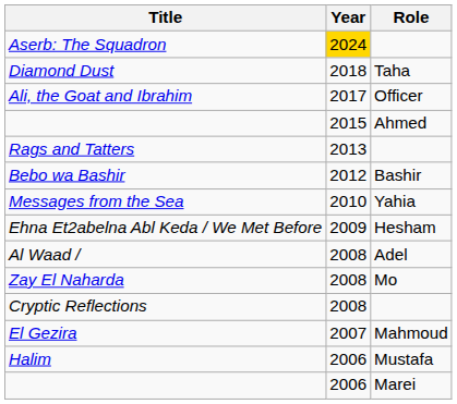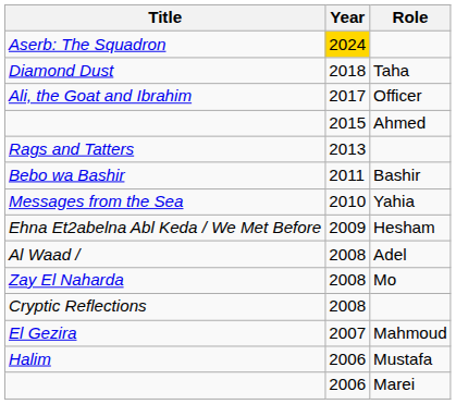 <table class="wikitable">
 <tr>
 <th> Title</th>
 <th>Year</th>
 <th>Role</th>
 </tr>
 <tr>
 <td><em><a href='#'>Aserb: The Squadron</a></em></td>
 <td style="background: gold;">2024</td>
 <td></td>
 </tr>
 <tr>
 <td><em><a href='#'>Diamond Dust</a></em></td>
 <td>2018</td>
 <td>Taha</td>
 </tr>
 <tr>
 <td><em><a href='#'>Ali, the Goat and Ibrahim</a></em></td>
 <td>2017</td>
 <td>Officer</td>
 </tr>
 <tr>
 <td></td>
 <td>2015</td>
 <td>Ahmed</td>
 </tr>
 <tr>
 <td><em><a href='#'>Rags and Tatters</a></em></td>
 <td>2013</td>
 <td></td>
 </tr>
 <tr>
 <td><a href='#'><em>Bebo wa Bashir</em></a></td>
-<td>2012</td>
+<td>2011</td>
 <td>Bashir</td>
 </tr>
 <tr>
 <td><em><a href='#'>Messages from the Sea</a></em></td>
 <td>2010</td>
 <td>Yahia</td>
 </tr>
 <tr>
 <td><em>Ehna Et2abelna Abl Keda / We Met Before</em></td>
 <td>2009</td>
 <td>Hesham</td>
 </tr>
 <tr>
 <td><em>Al Waad / </em></td>
 <td>2008</td>
 <td>Adel</td>
 </tr>
 <tr>
 <td><em><a href='#'>Zay El Naharda</a></em></td>
 <td>2008</td>
 <td>Mo</td>
 </tr>
 <tr>
 <td><em>Cryptic Reflections</em></td>
 <td>2008</td>
 <td></td>
 </tr>
 <tr>
 <td><a href='#'><em>El Gezira</em></a></td>
 <td>2007</td>
 <td>Mahmoud</td>
 </tr>
 <tr>
 <td><a href='#'><em>Halim</em></a></td>
 <td>2006</td>
 <td>Mustafa</td>
 </tr>
 <tr>
 <td></td>
 <td>2006</td>
 <td>Marei</td>
 </tr>
 </table>
